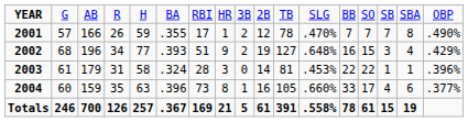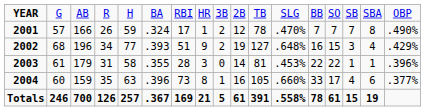 <table class="sortable wikitable">
 <tr align=center>
 <td><strong>YEAR</strong></td>
 <td><a href='#'>G</a></td>
 <td><a href='#'>AB</a></td>
 <td><a href='#'>R</a></td>
 <td><a href='#'>H</a></td>
 <td><a href='#'>BA</a></td>
 <td><a href='#'>RBI</a></td>
 <td><a href='#'>HR</a></td>
 <td><a href='#'>3B</a></td>
 <td><a href='#'>2B</a></td>
 <td><a href='#'>TB</a></td>
 <td><a href='#'>SLG</a></td>
 <td><a href='#'>BB</a></td>
 <td><a href='#'>SO</a></td>
 <td><a href='#'>SB</a></td>
 <td><a href='#'>SBA</a></td>
 <td><a href='#'>OBP</a></td>
 </tr>
 <tr align=center>
 <td><strong>2001</strong></td>
 <td>57</td>
 <td>166</td>
 <td>26</td>
 <td>59</td>
-<td>.355</td>
+<td>.324</td>
 <td>17</td>
 <td>1</td>
 <td>2</td>
 <td>12</td>
 <td>78</td>
 <td>.470%</td>
 <td>7</td>
 <td>7</td>
 <td>7</td>
 <td>8</td>
 <td>.490%</td>
 </tr>
 <tr align=center>
 <td><strong>2002</strong></td>
 <td>68</td>
 <td>196</td>
 <td>34</td>
 <td>77</td>
 <td>.393</td>
 <td>51</td>
 <td>9</td>
 <td>2</td>
 <td>19</td>
 <td>127</td>
 <td>.648%</td>
 <td>16</td>
 <td>15</td>
 <td>3</td>
 <td>4</td>
 <td>.429%</td>
 </tr>
 <tr align=center>
 <td><strong>2003</strong></td>
 <td>61</td>
 <td>179</td>
 <td>31</td>
 <td>58</td>
-<td>.324</td>
+<td>.355</td>
 <td>28</td>
 <td>3</td>
 <td>0</td>
 <td>14</td>
 <td>81</td>
 <td>.453%</td>
 <td>22</td>
 <td>22</td>
 <td>1</td>
 <td>1</td>
 <td>.396%</td>
 </tr>
 <tr align=center>
 <td><strong>2004</strong></td>
 <td>60</td>
 <td>159</td>
 <td>35</td>
 <td>63</td>
 <td>.396</td>
 <td>73</td>
 <td>8</td>
 <td>1</td>
 <td>16</td>
 <td>105</td>
 <td>.660%</td>
 <td>33</td>
 <td>17</td>
 <td>4</td>
 <td>6</td>
 <td>.377%</td>
 </tr>
 <tr align=center>
 <td><strong>Totals</strong></td>
 <td><strong>246</strong></td>
 <td><strong>700</strong></td>
 <td><strong>126</strong></td>
 <td><strong>257</strong></td>
 <td><strong>.367</strong></td>
 <td><strong>169</strong></td>
 <td><strong>21</strong></td>
 <td><strong>5</strong></td>
 <td><strong>61</strong></td>
 <td><strong>391</strong></td>
 <td><strong>.558%</strong></td>
 <td><strong>78</strong></td>
 <td><strong>61</strong></td>
 <td><strong>15</strong></td>
 <td><strong>19</strong></td>
 <td></td>
 </tr>
 </table>
